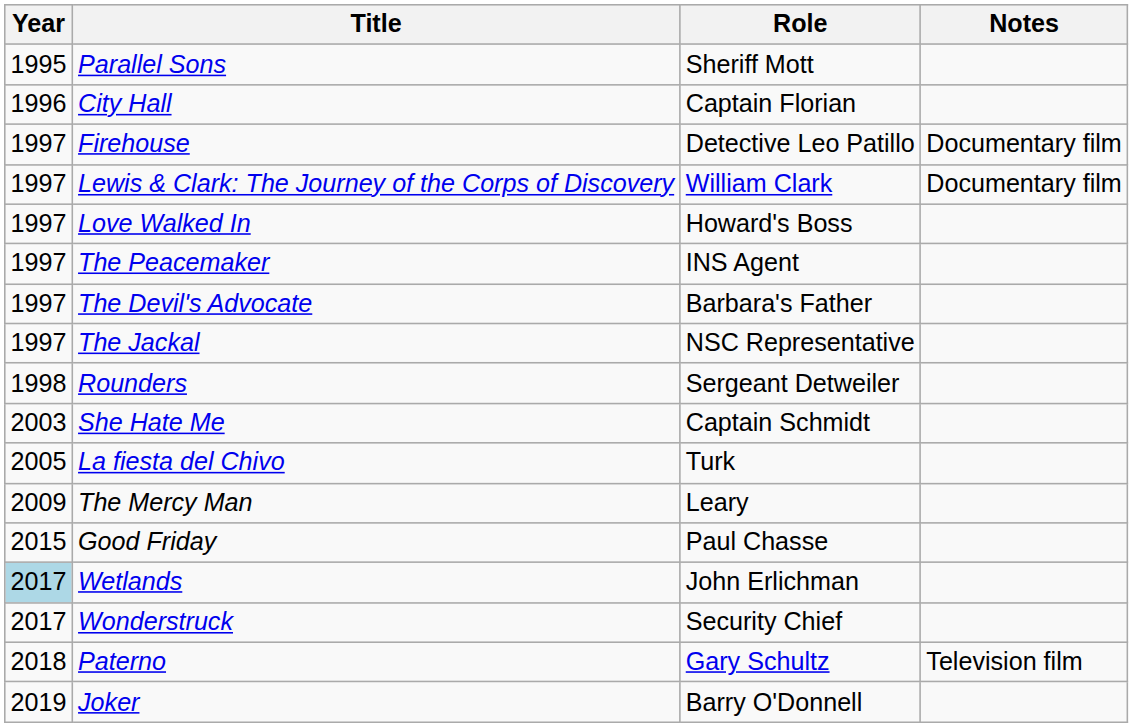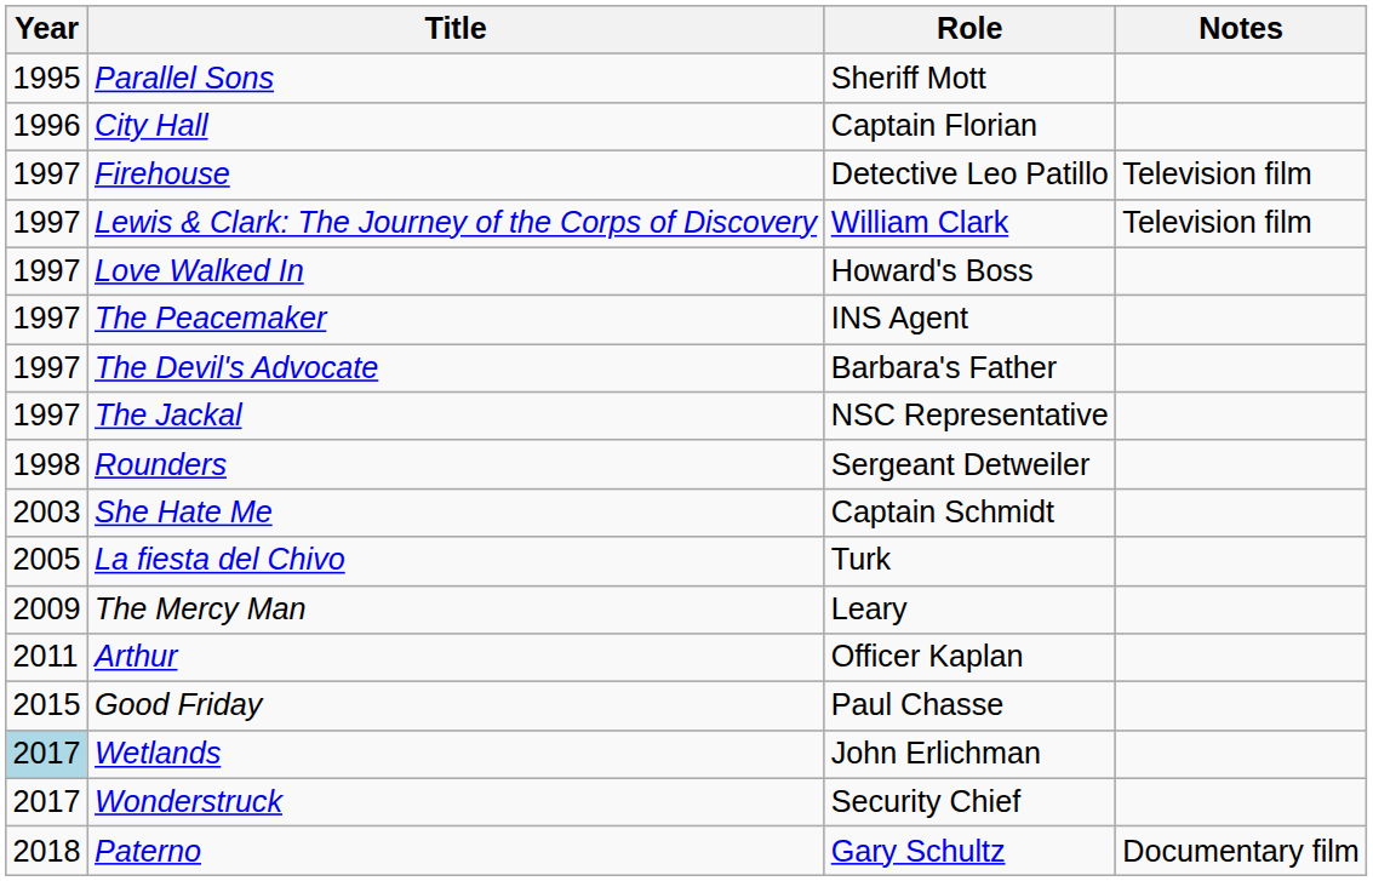 <table class="wikitable">
 <tr>
 <th>Year</th>
 <th>Title</th>
 <th>Role</th>
 <th>Notes</th>
 </tr>
 <tr>
 <td>1995</td>
 <td><em><a href='#'>Parallel Sons</a></em></td>
 <td>Sheriff Mott</td>
 <td></td>
 </tr>
 <tr>
 <td>1996</td>
 <td><em><a href='#'>City Hall</a></em></td>
 <td>Captain Florian</td>
 <td></td>
 </tr>
 <tr>
 <td>1997</td>
 <td><em><a href='#'>Firehouse</a></em></td>
 <td>Detective Leo Patillo</td>
-<td>Documentary film</td>
+<td>Television film</td>
 </tr>
 <tr>
 <td>1997</td>
 <td><em><a href='#'>Lewis & Clark: The Journey of the Corps of Discovery</a></em></td>
 <td><a href='#'>William Clark</a></td>
-<td>Documentary film</td>
+<td>Television film</td>
 </tr>
 <tr>
 <td>1997</td>
 <td><em><a href='#'>Love Walked In</a></em></td>
 <td>Howard's Boss</td>
 <td></td>
 </tr>
 <tr>
 <td>1997</td>
 <td><em><a href='#'>The Peacemaker</a></em></td>
 <td>INS Agent</td>
 <td></td>
 </tr>
 <tr>
 <td>1997</td>
 <td><em><a href='#'>The Devil's Advocate</a></em></td>
 <td>Barbara's Father</td>
 <td></td>
 </tr>
 <tr>
 <td>1997</td>
 <td><em><a href='#'>The Jackal</a></em></td>
 <td>NSC Representative</td>
 <td></td>
 </tr>
 <tr>
 <td>1998</td>
 <td><em><a href='#'>Rounders</a></em></td>
 <td>Sergeant Detweiler</td>
 <td></td>
 </tr>
 <tr>
 <td>2003</td>
 <td><em><a href='#'>She Hate Me</a></em></td>
 <td>Captain Schmidt</td>
 <td></td>
 </tr>
 <tr>
 <td>2005</td>
 <td><em><a href='#'>La fiesta del Chivo</a></em></td>
 <td>Turk</td>
 <td></td>
 </tr>
 <tr>
 <td>2009</td>
 <td><em>The Mercy Man</em></td>
 <td>Leary</td>
 <td></td>
 </tr>
 <tr>
+<td>2011</td>
+<td><em><a href='#'>Arthur</a></em></td>
+<td>Officer Kaplan</td>
+<td></td>
+</tr>
+<tr>
 <td>2015</td>
 <td><em>Good Friday</em></td>
 <td>Paul Chasse</td>
 <td></td>
 </tr>
 <tr>
 <td style="background: lightblue;">2017</td>
 <td><em><a href='#'>Wetlands</a></em></td>
 <td>John Erlichman</td>
 <td></td>
 </tr>
 <tr>
 <td>2017</td>
 <td><em><a href='#'>Wonderstruck</a></em></td>
 <td>Security Chief</td>
 <td></td>
 </tr>
 <tr>
 <td>2018</td>
 <td><em><a href='#'>Paterno</a></em></td>
 <td><a href='#'>Gary Schultz</a></td>
-<td>Television film</td>
-</tr>
-<tr>
-<td>2019</td>
-<td><em><a href='#'>Joker</a></em></td>
-<td>Barry O'Donnell</td>
-<td></td>
+<td>Documentary film</td>
 </tr>
 </table>
